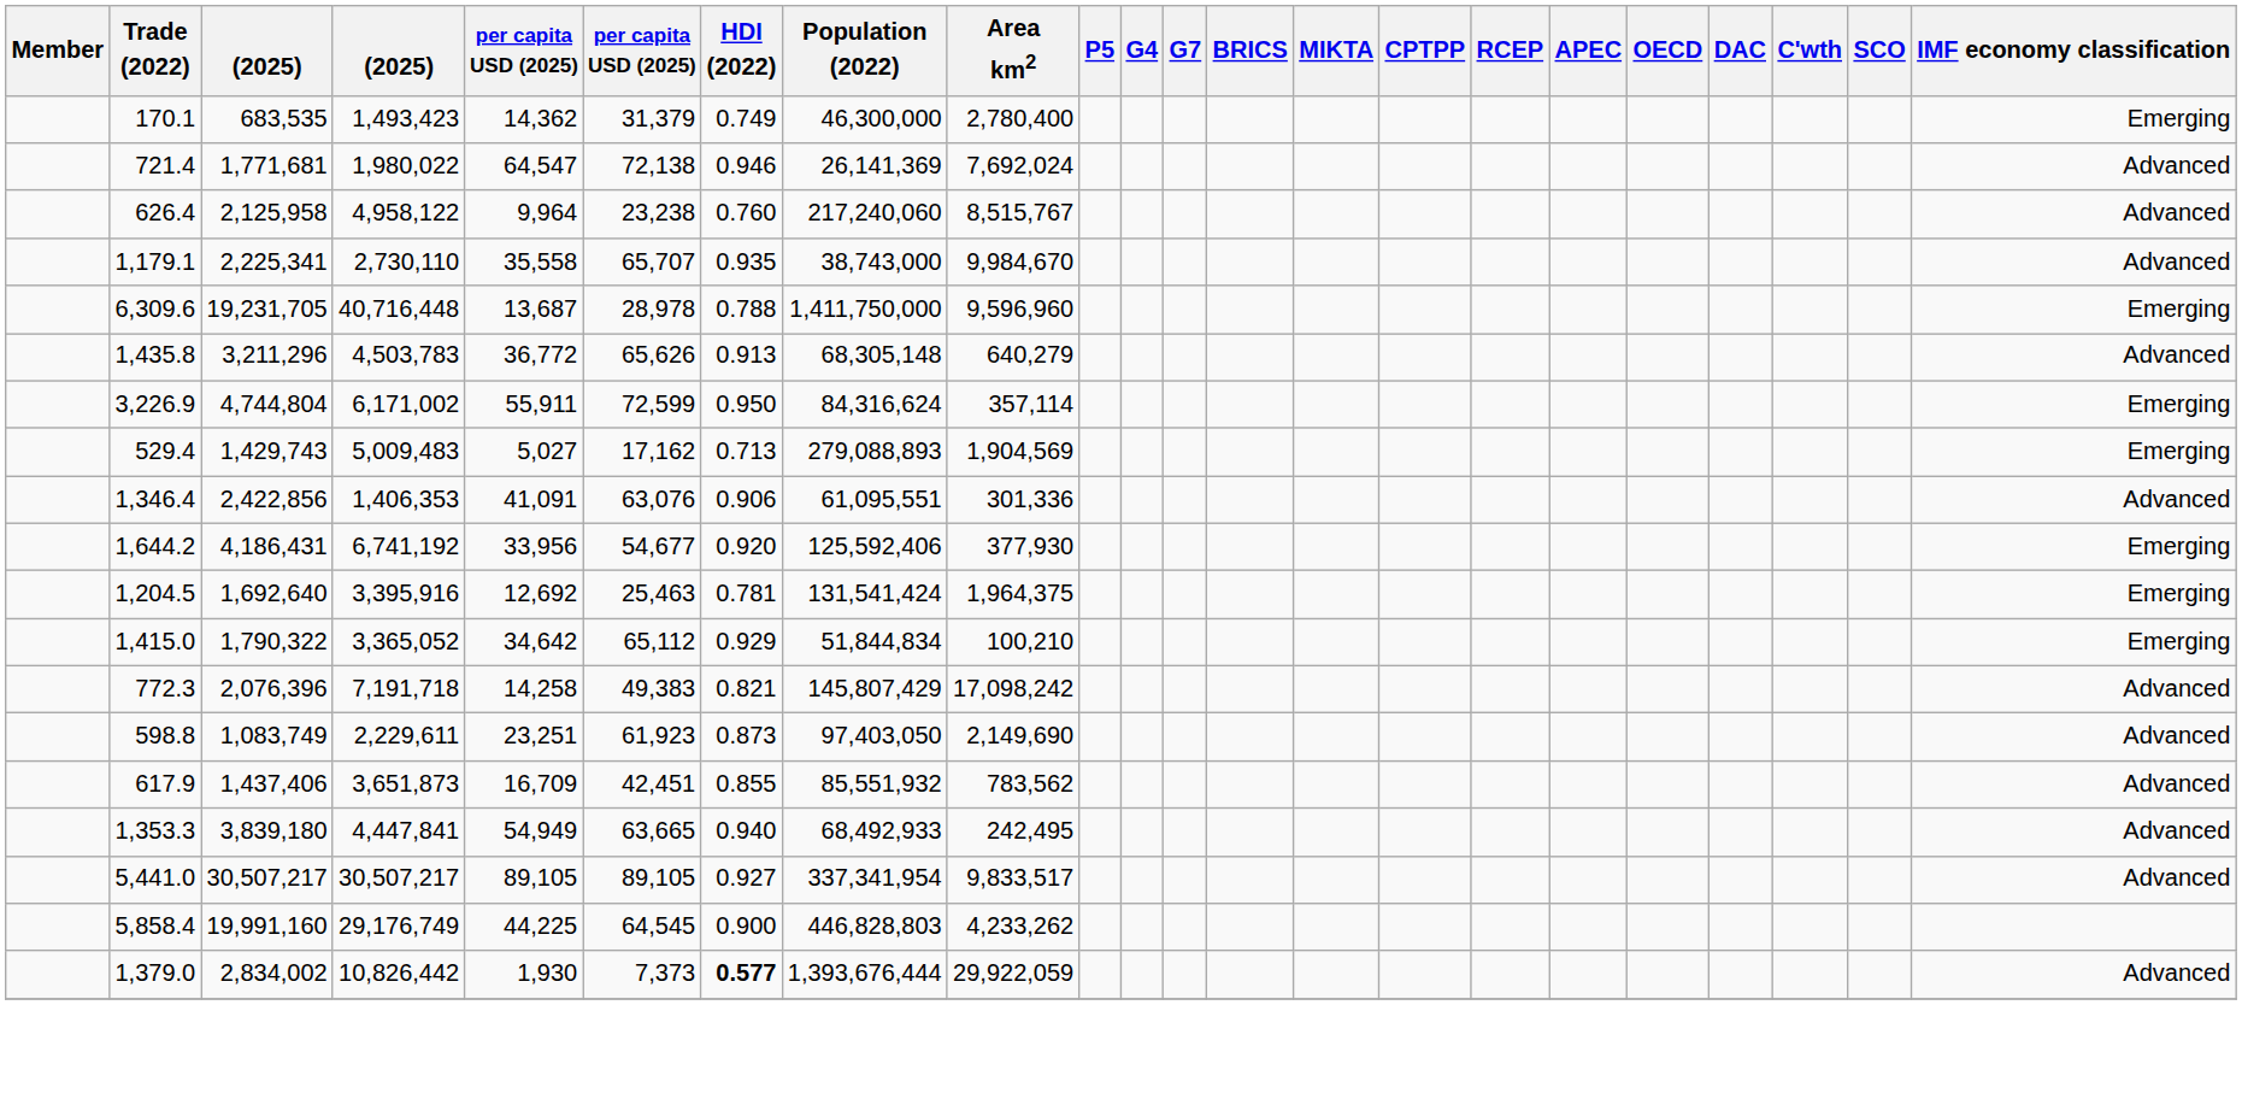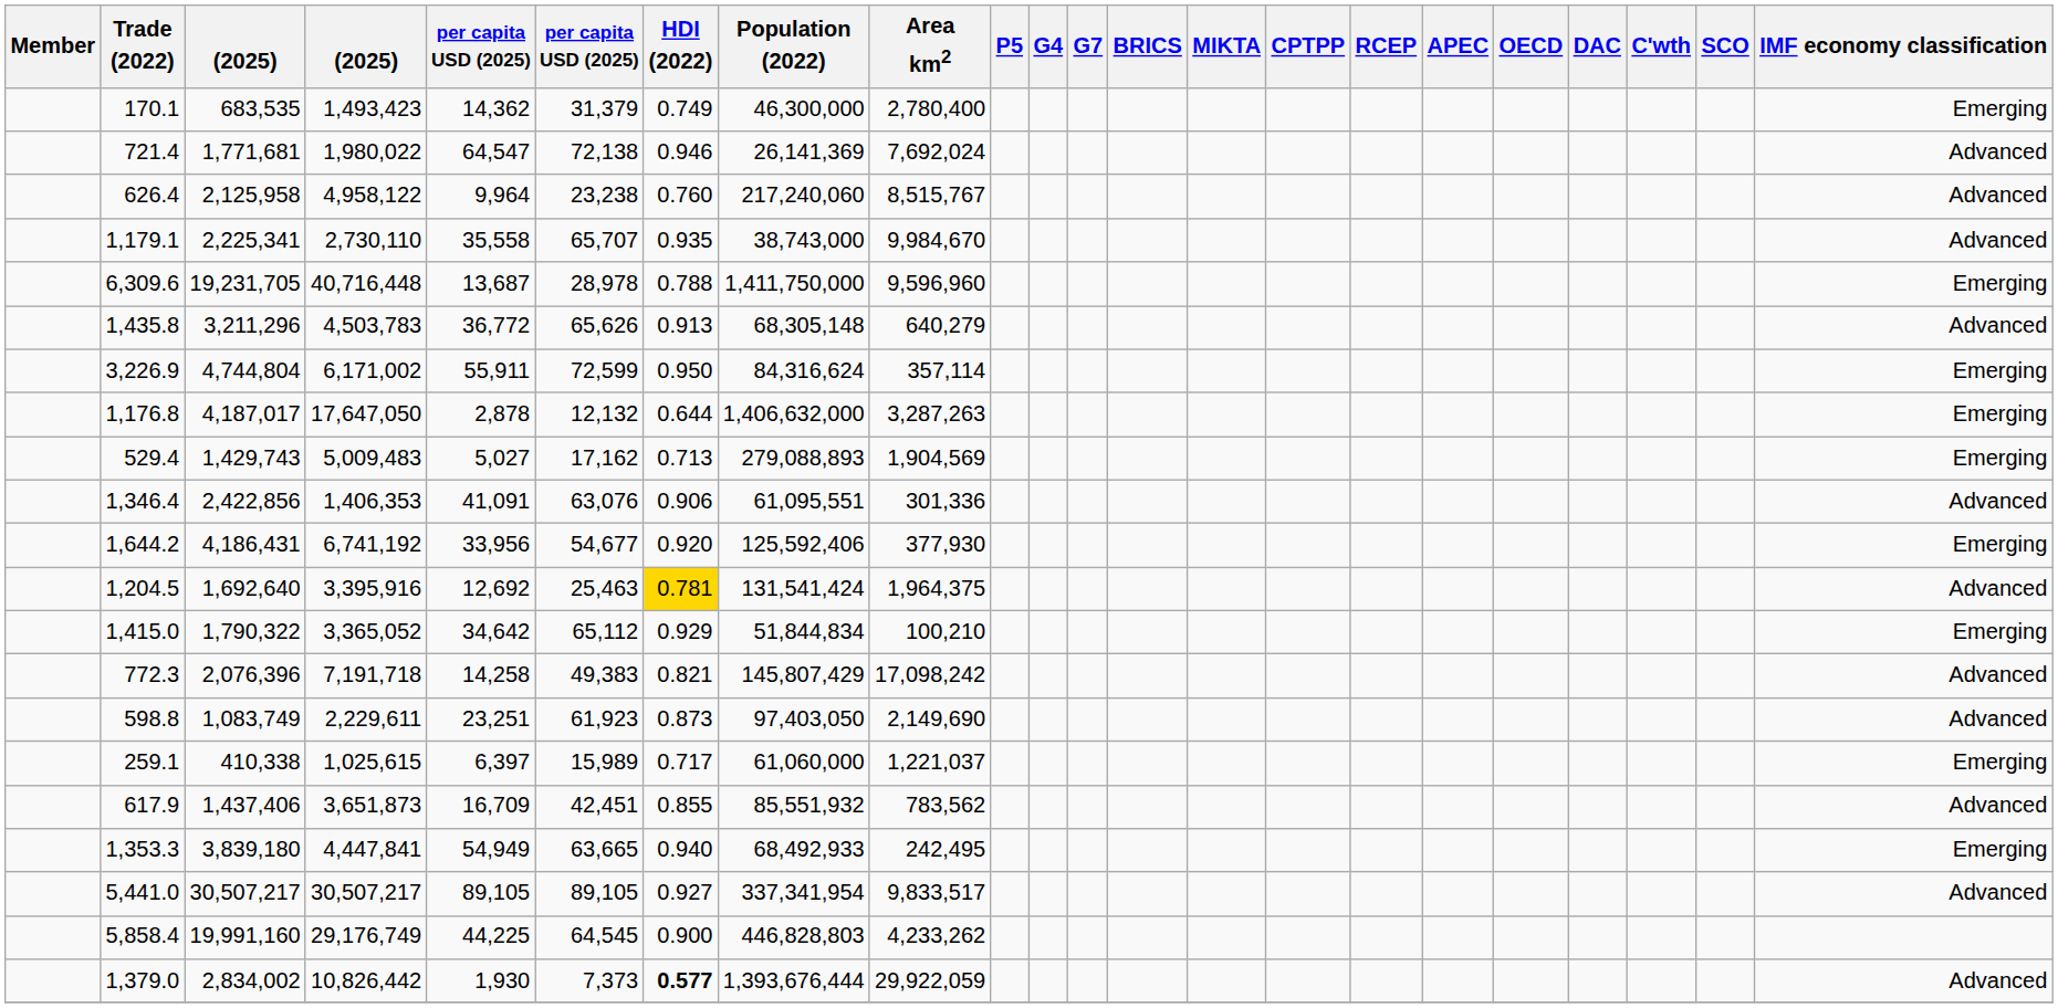 <table class="wikitable sortable" style="font-size:90%; line-height:1.5; text-align:right">
 <tr>
 <th>Member</th>
 <th>Trade<br> (2022)</th>
 <th><a href='#'></a><br> (2025)</th>
 <th><a href='#'></a><br> (2025)</th>
 <th style="font-size:85%"><a href='#'> per capita</a><br>USD (2025)</th>
 <th style="font-size:85%"><a href='#'> per capita</a><br>USD (2025)</th>
 <th><a href='#'>HDI</a><br>(2022)</th>
 <th>Population<br>(2022)</th>
 <th>Area<br>km<sup>2</sup></th>
 <th><a href='#'>P5</a></th>
 <th><a href='#'>G4</a></th>
 <th><a href='#'>G7</a></th>
 <th><a href='#'>BRICS</a></th>
 <th><a href='#'>MIKTA</a></th>
 <th><a href='#'>CPTPP</a></th>
 <th><a href='#'>RCEP</a></th>
 <th><a href='#'>APEC</a></th>
 <th><a href='#'>OECD</a></th>
 <th><a href='#'>DAC</a></th>
 <th><a href='#'>C'wth</a></th>
 <th><a href='#'>SCO</a></th>
 <th><a href='#'>IMF</a> economy classification</th>
 </tr>
 <tr>
 <td> </td>
 <td>170.1</td>
 <td>683,535</td>
 <td>1,493,423</td>
 <td>14,362</td>
 <td>31,379</td>
 <td>0.749</td>
 <td>46,300,000</td>
 <td>2,780,400</td>
 <td></td>
 <td></td>
 <td></td>
 <td></td>
 <td></td>
 <td></td>
 <td></td>
 <td></td>
 <td></td>
 <td></td>
 <td></td>
 <td></td>
 <td> Emerging</td>
 </tr>
 <tr>
 <td> </td>
 <td>721.4</td>
 <td>1,771,681</td>
 <td>1,980,022</td>
 <td>64,547</td>
 <td>72,138</td>
 <td>0.946</td>
 <td>26,141,369</td>
 <td>7,692,024</td>
 <td></td>
 <td></td>
 <td></td>
 <td></td>
 <td></td>
 <td></td>
 <td></td>
 <td></td>
 <td></td>
 <td></td>
 <td></td>
 <td></td>
 <td> Advanced</td>
 </tr>
 <tr>
 <td> </td>
 <td>626.4</td>
 <td>2,125,958</td>
 <td>4,958,122</td>
 <td>9,964</td>
 <td>23,238</td>
 <td>0.760</td>
 <td>217,240,060</td>
 <td>8,515,767</td>
 <td></td>
 <td></td>
 <td></td>
 <td></td>
 <td></td>
 <td></td>
 <td></td>
 <td></td>
 <td></td>
 <td></td>
 <td></td>
 <td></td>
 <td> Advanced</td>
 </tr>
 <tr>
 <td> </td>
 <td>1,179.1</td>
 <td>2,225,341</td>
 <td>2,730,110</td>
 <td>35,558</td>
 <td>65,707</td>
 <td>0.935</td>
 <td>38,743,000</td>
 <td>9,984,670</td>
 <td></td>
 <td></td>
 <td></td>
 <td></td>
 <td></td>
 <td></td>
 <td></td>
 <td></td>
 <td></td>
 <td></td>
 <td></td>
 <td></td>
 <td> Advanced</td>
 </tr>
 <tr>
 <td> </td>
 <td>6,309.6</td>
 <td>19,231,705</td>
 <td>40,716,448</td>
 <td>13,687</td>
 <td>28,978</td>
 <td>0.788</td>
 <td>1,411,750,000</td>
 <td>9,596,960</td>
 <td></td>
 <td></td>
 <td></td>
 <td></td>
 <td></td>
 <td></td>
 <td></td>
 <td></td>
 <td></td>
 <td></td>
 <td></td>
 <td></td>
 <td> Emerging</td>
 </tr>
 <tr>
 <td> </td>
 <td>1,435.8</td>
 <td>3,211,296</td>
 <td>4,503,783</td>
 <td>36,772</td>
 <td>65,626</td>
 <td>0.913</td>
 <td>68,305,148</td>
 <td>640,279</td>
 <td></td>
 <td></td>
 <td></td>
 <td></td>
 <td></td>
 <td></td>
 <td></td>
 <td></td>
 <td></td>
 <td></td>
 <td></td>
 <td></td>
 <td> Advanced</td>
 </tr>
 <tr>
 <td> </td>
 <td>3,226.9</td>
 <td>4,744,804</td>
 <td>6,171,002</td>
 <td>55,911</td>
 <td>72,599</td>
 <td>0.950</td>
 <td>84,316,624</td>
 <td>357,114</td>
 <td></td>
 <td></td>
 <td></td>
 <td></td>
 <td></td>
 <td></td>
 <td></td>
 <td></td>
 <td></td>
 <td></td>
 <td></td>
 <td></td>
 <td> Emerging</td>
 </tr>
 <tr>
 <td> </td>
+<td>1,176.8</td>
+<td>4,187,017</td>
+<td>17,647,050</td>
+<td>2,878</td>
+<td>12,132</td>
+<td>0.644</td>
+<td>1,406,632,000</td>
+<td>3,287,263</td>
+<td></td>
+<td></td>
+<td></td>
+<td></td>
+<td></td>
+<td></td>
+<td></td>
+<td></td>
+<td></td>
+<td></td>
+<td></td>
+<td></td>
+<td> Emerging</td>
+</tr>
+<tr>
+<td> </td>
 <td>529.4</td>
 <td>1,429,743</td>
 <td>5,009,483</td>
 <td>5,027</td>
 <td>17,162</td>
 <td>0.713</td>
 <td>279,088,893</td>
 <td>1,904,569</td>
 <td></td>
 <td></td>
 <td></td>
 <td></td>
 <td></td>
 <td></td>
 <td></td>
 <td></td>
 <td></td>
 <td></td>
 <td></td>
 <td></td>
 <td> Emerging</td>
 </tr>
 <tr>
 <td> </td>
 <td>1,346.4</td>
 <td>2,422,856</td>
 <td>1,406,353</td>
 <td>41,091</td>
 <td>63,076</td>
 <td>0.906</td>
 <td>61,095,551</td>
 <td>301,336</td>
 <td></td>
 <td></td>
 <td></td>
 <td></td>
 <td></td>
 <td></td>
 <td></td>
 <td></td>
 <td></td>
 <td></td>
 <td></td>
 <td></td>
 <td> Advanced</td>
 </tr>
 <tr>
 <td> </td>
 <td>1,644.2</td>
 <td>4,186,431</td>
 <td>6,741,192</td>
 <td>33,956</td>
 <td>54,677</td>
 <td>0.920</td>
 <td>125,592,406</td>
 <td>377,930</td>
 <td></td>
 <td></td>
 <td></td>
 <td></td>
 <td></td>
 <td></td>
 <td></td>
 <td></td>
 <td></td>
 <td></td>
 <td></td>
 <td></td>
 <td> Emerging</td>
 </tr>
 <tr>
 <td> </td>
 <td>1,204.5</td>
 <td>1,692,640</td>
 <td>3,395,916</td>
 <td>12,692</td>
 <td>25,463</td>
-<td>0.781</td>
+<td style="background: gold;">0.781</td>
 <td>131,541,424</td>
 <td>1,964,375</td>
 <td></td>
 <td></td>
 <td></td>
 <td></td>
 <td></td>
 <td></td>
 <td></td>
 <td></td>
 <td></td>
 <td></td>
 <td></td>
 <td></td>
-<td> Emerging</td>
+<td> Advanced</td>
 </tr>
 <tr>
 <td> </td>
 <td>1,415.0</td>
 <td>1,790,322</td>
 <td>3,365,052</td>
 <td>34,642</td>
 <td>65,112</td>
 <td>0.929</td>
 <td>51,844,834</td>
 <td>100,210</td>
 <td></td>
 <td></td>
 <td></td>
 <td></td>
 <td></td>
 <td></td>
 <td></td>
 <td></td>
 <td></td>
 <td></td>
 <td></td>
 <td></td>
 <td> Emerging</td>
 </tr>
 <tr>
 <td> </td>
 <td>772.3</td>
 <td>2,076,396</td>
 <td>7,191,718</td>
 <td>14,258</td>
 <td>49,383</td>
 <td>0.821</td>
 <td>145,807,429</td>
 <td>17,098,242</td>
 <td></td>
 <td></td>
 <td></td>
 <td></td>
 <td></td>
 <td></td>
 <td></td>
 <td></td>
 <td></td>
 <td></td>
 <td></td>
 <td></td>
 <td> Advanced</td>
 </tr>
 <tr>
 <td> </td>
 <td>598.8</td>
 <td>1,083,749</td>
 <td>2,229,611</td>
 <td>23,251</td>
 <td>61,923</td>
 <td>0.873</td>
 <td>97,403,050</td>
 <td>2,149,690</td>
 <td></td>
 <td></td>
 <td></td>
 <td></td>
 <td></td>
 <td></td>
 <td></td>
 <td></td>
 <td></td>
 <td></td>
 <td></td>
 <td></td>
 <td> Advanced</td>
 </tr>
 <tr>
 <td> </td>
+<td>259.1</td>
+<td>410,338</td>
+<td>1,025,615</td>
+<td>6,397</td>
+<td>15,989</td>
+<td>0.717</td>
+<td>61,060,000</td>
+<td>1,221,037</td>
+<td></td>
+<td></td>
+<td></td>
+<td></td>
+<td></td>
+<td></td>
+<td></td>
+<td></td>
+<td></td>
+<td></td>
+<td></td>
+<td></td>
+<td> Emerging</td>
+</tr>
+<tr>
+<td> </td>
 <td>617.9</td>
 <td>1,437,406</td>
 <td>3,651,873</td>
 <td>16,709</td>
 <td>42,451</td>
 <td>0.855</td>
 <td>85,551,932</td>
 <td>783,562</td>
 <td></td>
 <td></td>
 <td></td>
 <td></td>
 <td></td>
 <td></td>
 <td></td>
 <td></td>
 <td></td>
 <td></td>
 <td></td>
 <td></td>
 <td> Advanced</td>
 </tr>
 <tr>
 <td> </td>
 <td>1,353.3</td>
 <td>3,839,180</td>
 <td>4,447,841</td>
 <td>54,949</td>
 <td>63,665</td>
 <td>0.940</td>
 <td>68,492,933</td>
 <td>242,495</td>
 <td></td>
 <td></td>
 <td></td>
 <td></td>
 <td></td>
 <td></td>
 <td></td>
 <td></td>
 <td></td>
 <td></td>
 <td></td>
 <td></td>
-<td> Advanced</td>
+<td> Emerging</td>
 </tr>
 <tr>
 <td> </td>
 <td>5,441.0</td>
 <td>30,507,217</td>
 <td>30,507,217</td>
 <td>89,105</td>
 <td>89,105</td>
 <td>0.927</td>
 <td>337,341,954</td>
 <td>9,833,517</td>
 <td></td>
 <td></td>
 <td></td>
 <td></td>
 <td></td>
 <td></td>
 <td></td>
 <td></td>
 <td></td>
 <td></td>
 <td></td>
 <td></td>
 <td> Advanced</td>
 </tr>
 <tr>
 <td> <em></em></td>
 <td>5,858.4</td>
 <td>19,991,160</td>
 <td>29,176,749</td>
 <td>44,225</td>
 <td>64,545</td>
 <td>0.900</td>
 <td>446,828,803</td>
 <td>4,233,262</td>
 <td></td>
 <td></td>
 <td></td>
 <td></td>
 <td></td>
 <td></td>
 <td></td>
 <td></td>
 <td></td>
 <td></td>
 <td></td>
 <td></td>
 <td> </td>
 </tr>
 <tr>
 <td> <em></em></td>
 <td>1,379.0</td>
 <td>2,834,002</td>
 <td>10,826,442</td>
 <td>1,930</td>
 <td>7,373</td>
 <td><strong>0.577</strong></td>
 <td>1,393,676,444</td>
 <td>29,922,059</td>
 <td></td>
 <td></td>
 <td></td>
 <td></td>
 <td></td>
 <td></td>
 <td></td>
 <td></td>
 <td></td>
 <td></td>
 <td></td>
 <td></td>
 <td> Advanced</td>
 </tr>
 <tr>
 </tr>
 </table>
